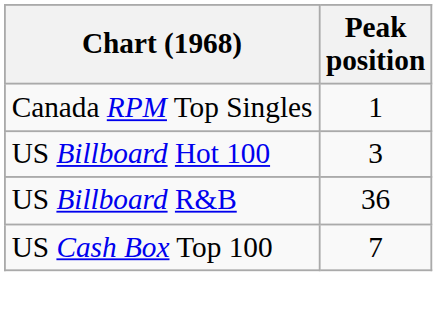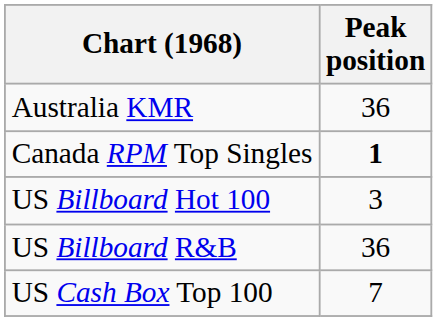 <table class="wikitable sortable">
 <tr>
 <th>Chart (1968)</th>
 <th>Peak<br>position</th>
 </tr>
 <tr>
+<td>Australia <a href='#'>KMR</a></td>
+<td style="text-align:center;">36</td>
+</tr>
+<tr>
 <td>Canada <a href='#'><em>RPM</em></a> Top Singles</td>
-<td style="text-align:center;">1</td>
+<td style="text-align:center;"><strong>1</strong></td>
 </tr>
 <tr>
 <td>US <em><a href='#'>Billboard</a></em> <a href='#'>Hot 100</a></td>
 <td style="text-align:center;">3</td>
 </tr>
 <tr>
 <td>US <em><a href='#'>Billboard</a></em> <a href='#'>R&B</a></td>
 <td style="text-align:center;">36</td>
 </tr>
 <tr>
 <td>US <a href='#'><em>Cash Box</em></a> Top 100</td>
 <td style="text-align:center;">7</td>
 </tr>
 </table>
